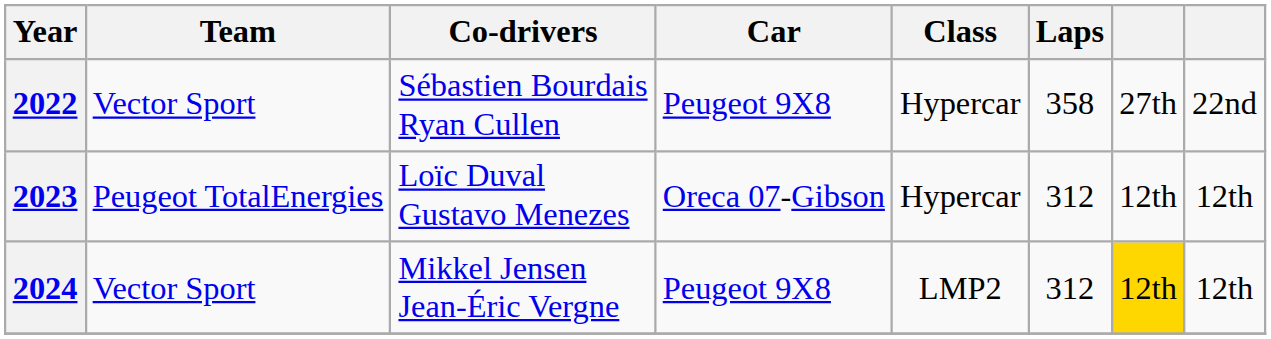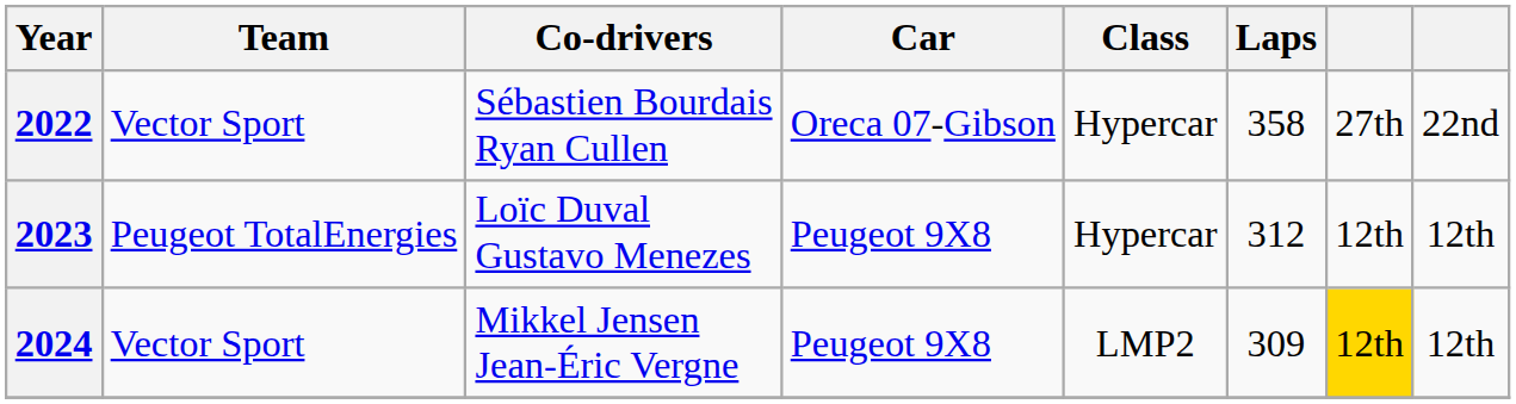 <table class="wikitable" style="text-align:center; font-size:90%">
 <tr>
 <th>Year</th>
 <th>Team</th>
 <th>Co-drivers</th>
 <th>Car</th>
 <th>Class</th>
 <th>Laps</th>
 <th></th>
 <th></th>
 </tr>
 <tr>
 <th><a href='#'>2022</a></th>
 <td align="left"nowrap> <a href='#'>Vector Sport</a></td>
 <td align="left"nowrap> <a href='#'>Sébastien Bourdais</a><br> <a href='#'>Ryan Cullen</a></td>
-<td align="left"nowrap><a href='#'>Peugeot 9X8</a></td>
+<td align="left"nowrap><a href='#'>Oreca 07</a>-<a href='#'>Gibson</a></td>
 <td>Hypercar</td>
 <td>358</td>
 <td>27th</td>
 <td>22nd</td>
 </tr>
 <tr>
 <th><a href='#'>2023</a></th>
 <td align="left"nowrap> <a href='#'>Peugeot TotalEnergies</a></td>
 <td align="left"nowrap> <a href='#'>Loïc Duval</a><br> <a href='#'>Gustavo Menezes</a></td>
-<td align="left"nowrap><a href='#'>Oreca 07</a>-<a href='#'>Gibson</a></td>
+<td align="left"nowrap><a href='#'>Peugeot 9X8</a></td>
 <td>Hypercar</td>
 <td>312</td>
 <td>12th</td>
 <td>12th</td>
 </tr>
 <tr>
 <th><a href='#'>2024</a></th>
 <td align="left"nowrap> <a href='#'>Vector Sport</a></td>
 <td align="left"nowrap> <a href='#'>Mikkel Jensen</a><br> <a href='#'>Jean-Éric Vergne</a></td>
 <td align="left"nowrap><a href='#'>Peugeot 9X8</a></td>
 <td>LMP2</td>
-<td>312</td>
+<td>309</td>
 <td style="background: gold;">12th</td>
 <td>12th</td>
 </tr>
 <tr>
 </tr>
 </table>
